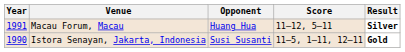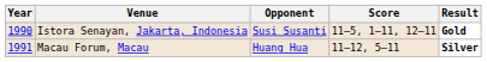 <table class="sortable wikitable" style="font-size: 90%;">
 <tr>
 <th>Year</th>
 <th>Venue</th>
 <th>Opponent</th>
 <th>Score</th>
 <th>Result</th>
 </tr>
 <tr style="background:#F3E6D7">
+<td align="center"><a href='#'>1990</a></td>
+<td align="left">Istora Senayan, <a href='#'>Jakarta, Indonesia</a></td>
+<td align="left"> <a href='#'>Susi Susanti</a></td>
+<td align="left">11–5, 1–11, 12–11</td>
+<td style="text-align:left; background:white"> <strong>Gold</strong></td>
+</tr>
+<tr style="background:#F3E6D7">
 <td align="center"><a href='#'>1991</a></td>
 <td align="left">Macau Forum, <a href='#'>Macau</a></td>
 <td align="left"> <a href='#'>Huang Hua</a></td>
 <td align="left">11–12, 5–11</td>
 <td style="text-align:left; background:white"> <strong>Silver</strong></td>
 </tr>
-<tr style="background:#F3E6D7">
-<td align="center"><a href='#'>1990</a></td>
-<td align="left">Istora Senayan, <a href='#'>Jakarta, Indonesia</a></td>
-<td align="left"> <a href='#'>Susi Susanti</a></td>
-<td align="left">11–5, 1–11, 12–11</td>
-<td style="text-align:left; background:white"> <strong>Gold</strong></td>
-</tr>
 </table>
